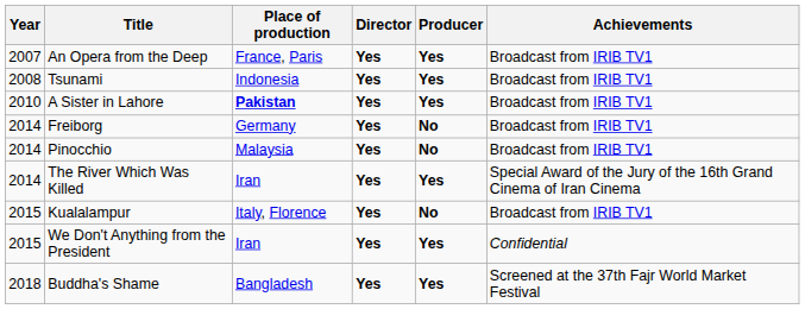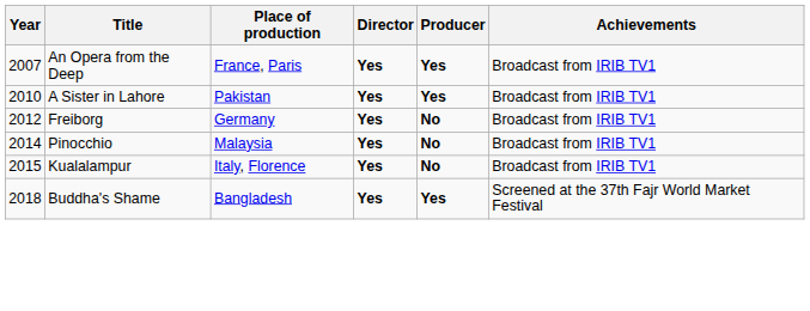 <table class="wikitable">
 <tr>
 <th>Year</th>
 <th>Title</th>
 <th>Place of production</th>
 <th>Director</th>
 <th>Producer</th>
 <th>Achievements</th>
 </tr>
 <tr>
 <td>2007</td>
 <td>An Opera from the Deep</td>
 <td><a href='#'>France</a>, <a href='#'>Paris</a></td>
 <td><strong>Yes</strong></td>
 <td><strong>Yes</strong></td>
 <td>Broadcast from <a href='#'>IRIB TV1</a></td>
 </tr>
 <tr>
-<td>2008</td>
-<td>Tsunami</td>
-<td><a href='#'>Indonesia</a></td>
+<td>2010</td>
+<td>A Sister in Lahore</td>
+<td><a href='#'>Pakistan</a></td>
 <td><strong>Yes</strong></td>
 <td><strong>Yes</strong></td>
 <td>Broadcast from <a href='#'>IRIB TV1</a></td>
 </tr>
 <tr>
-<td>2010</td>
-<td>A Sister in Lahore</td>
-<td><strong><a href='#'>Pakistan</a></strong></td>
-<td><strong>Yes</strong></td>
-<td><strong>Yes</strong></td>
-<td>Broadcast from <a href='#'>IRIB TV1</a></td>
-</tr>
-<tr>
-<td>2014</td>
+<td>2012</td>
 <td>Freiborg</td>
 <td><a href='#'>Germany</a></td>
 <td><strong>Yes</strong></td>
 <td><strong>No</strong></td>
 <td>Broadcast from <a href='#'>IRIB TV1</a></td>
 </tr>
 <tr>
 <td>2014</td>
 <td>Pinocchio</td>
 <td><a href='#'>Malaysia</a></td>
 <td><strong>Yes</strong></td>
 <td><strong>No</strong></td>
 <td>Broadcast from <a href='#'>IRIB TV1</a></td>
 </tr>
 <tr>
-<td>2014</td>
-<td>The River Which Was Killed</td>
-<td><a href='#'>Iran</a></td>
-<td><strong>Yes</strong></td>
-<td><strong>Yes</strong></td>
-<td>Special Award of the Jury of the 16th Grand Cinema of Iran Cinema</td>
-</tr>
-<tr>
 <td>2015</td>
 <td>Kualalampur</td>
 <td><a href='#'>Italy</a>, <a href='#'>Florence</a></td>
 <td><strong>Yes</strong></td>
 <td><strong>No</strong></td>
 <td>Broadcast from <a href='#'>IRIB TV1</a></td>
-</tr>
-<tr>
-<td>2015</td>
-<td>We Don't Anything from the President</td>
-<td><a href='#'>Iran</a></td>
-<td><strong>Yes</strong></td>
-<td><strong>Yes</strong></td>
-<td><em>Confidential</em></td>
 </tr>
 <tr>
 <td>2018</td>
 <td>Buddha's Shame</td>
 <td><a href='#'>Bangladesh</a></td>
 <td><strong>Yes</strong></td>
 <td><strong>Yes</strong></td>
 <td>Screened at the 37th Fajr World Market Festival</td>
 </tr>
 </table>
